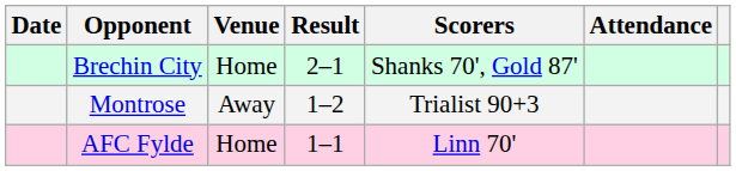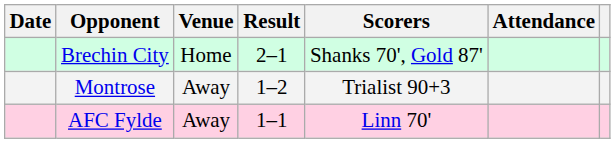 <table class="wikitable sortable" style="text-align:center;">
 <tr>
 <th>Date</th>
 <th>Opponent</th>
 <th>Venue</th>
 <th>Result</th>
 <th class=unsortable>Scorers</th>
 <th>Attendance</th>
 <th></th>
 </tr>
 <tr style="background-color: #d0ffe3;">
 <td></td>
 <td><a href='#'>Brechin City</a></td>
 <td>Home</td>
 <td>2–1</td>
 <td>Shanks 70', <a href='#'>Gold</a> 87'</td>
 <td></td>
 <td></td>
 </tr>
 <tr style="background-color: #f3f3f3;">
 <td></td>
 <td><a href='#'>Montrose</a></td>
 <td>Away</td>
 <td>1–2</td>
 <td>Trialist 90+3</td>
 <td></td>
 <td></td>
 </tr>
 <tr style="background-color: #ffd0e3;">
 <td></td>
 <td> <a href='#'>AFC Fylde</a></td>
-<td>Home</td>
+<td>Away</td>
 <td>1–1</td>
 <td><a href='#'>Linn</a> 70'</td>
 <td></td>
 <td></td>
 </tr>
 </table>
